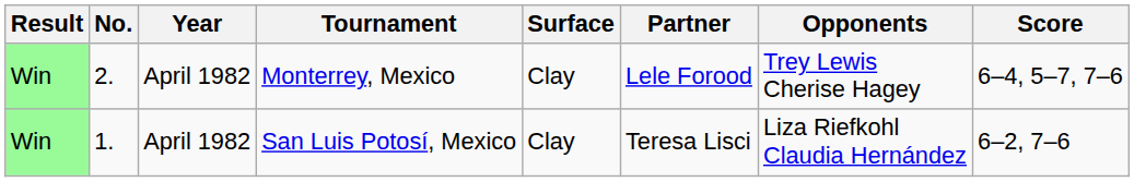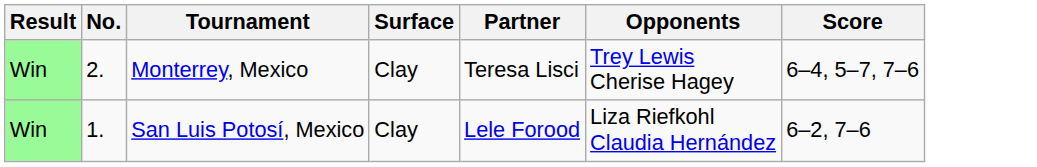 <table class="sortable wikitable" style=font-size:97%>
 <tr>
 <th>Result</th>
 <th>No.</th>
-<th>Year</th>
 <th>Tournament</th>
 <th>Surface</th>
 <th>Partner</th>
 <th>Opponents</th>
 <th>Score</th>
 </tr>
 <tr>
 <td style="background:#98fb98;">Win</td>
 <td>2.</td>
-<td>April 1982</td>
 <td><a href='#'>Monterrey</a>, Mexico</td>
 <td>Clay</td>
-<td> <a href='#'>Lele Forood</a></td>
+<td> Teresa Lisci</td>
 <td> <a href='#'>Trey Lewis</a> <br>  Cherise Hagey</td>
 <td>6–4, 5–7, 7–6</td>
 </tr>
 <tr>
 <td style="background:#98fb98;">Win</td>
 <td>1.</td>
-<td>April 1982</td>
 <td><a href='#'>San Luis Potosí</a>, Mexico</td>
 <td>Clay</td>
-<td> Teresa Lisci</td>
+<td> <a href='#'>Lele Forood</a></td>
 <td> Liza Riefkohl <br>  <a href='#'>Claudia Hernández</a></td>
 <td>6–2, 7–6</td>
 </tr>
 </table>
